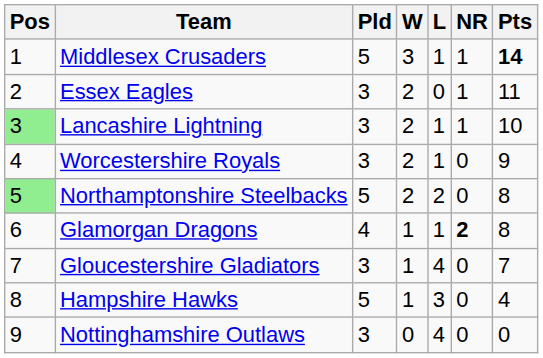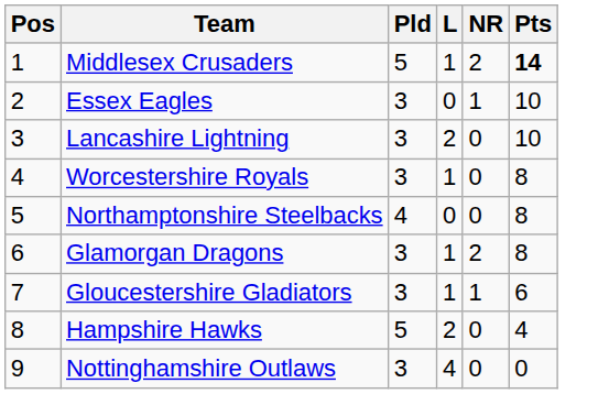 <table class="wikitable">
 <tr>
 <th>Pos</th>
 <th>Team</th>
 <th>Pld</th>
-<th>W</th>
 <th>L</th>
 <th>NR</th>
 <th>Pts</th>
 </tr>
 <tr>
 <td>1</td>
 <td><a href='#'>Middlesex Crusaders</a></td>
 <td>5</td>
-<td>3</td>
 <td>1</td>
-<td>1</td>
+<td>2</td>
 <td><strong>14</strong></td>
 </tr>
 <tr>
 <td>2</td>
 <td><a href='#'>Essex Eagles</a></td>
 <td>3</td>
-<td>2</td>
 <td>0</td>
 <td>1</td>
-<td>11</td>
+<td>10</td>
 </tr>
 <tr>
-<td style="background: lightgreen;">3</td>
+<td>3</td>
 <td><a href='#'>Lancashire Lightning</a></td>
 <td>3</td>
 <td>2</td>
-<td>1</td>
-<td>1</td>
+<td>0</td>
 <td>10</td>
 </tr>
 <tr>
 <td>4</td>
 <td><a href='#'>Worcestershire Royals</a></td>
 <td>3</td>
-<td>2</td>
 <td>1</td>
 <td>0</td>
-<td>9</td>
+<td>8</td>
 </tr>
 <tr>
-<td style="background: lightgreen;">5</td>
+<td>5</td>
 <td><a href='#'>Northamptonshire Steelbacks</a></td>
-<td>5</td>
-<td>2</td>
-<td>2</td>
+<td>4</td>
+<td>0</td>
 <td>0</td>
 <td>8</td>
 </tr>
 <tr>
 <td>6</td>
 <td><a href='#'>Glamorgan Dragons</a></td>
-<td>4</td>
+<td>3</td>
 <td>1</td>
-<td>1</td>
-<td><strong>2</strong></td>
+<td>2</td>
 <td>8</td>
 </tr>
 <tr>
 <td>7</td>
 <td><a href='#'>Gloucestershire Gladiators</a></td>
 <td>3</td>
 <td>1</td>
-<td>4</td>
-<td>0</td>
-<td>7</td>
+<td>1</td>
+<td>6</td>
 </tr>
 <tr>
 <td>8</td>
 <td><a href='#'>Hampshire Hawks</a></td>
 <td>5</td>
-<td>1</td>
-<td>3</td>
+<td>2</td>
 <td>0</td>
 <td>4</td>
 </tr>
 <tr>
 <td>9</td>
 <td><a href='#'>Nottinghamshire Outlaws</a></td>
 <td>3</td>
-<td>0</td>
 <td>4</td>
 <td>0</td>
 <td>0</td>
 </tr>
 </table>
